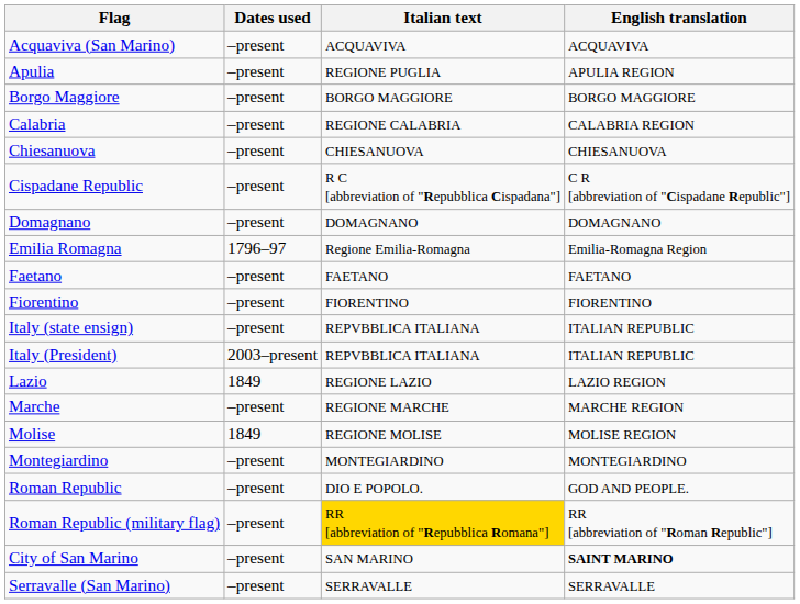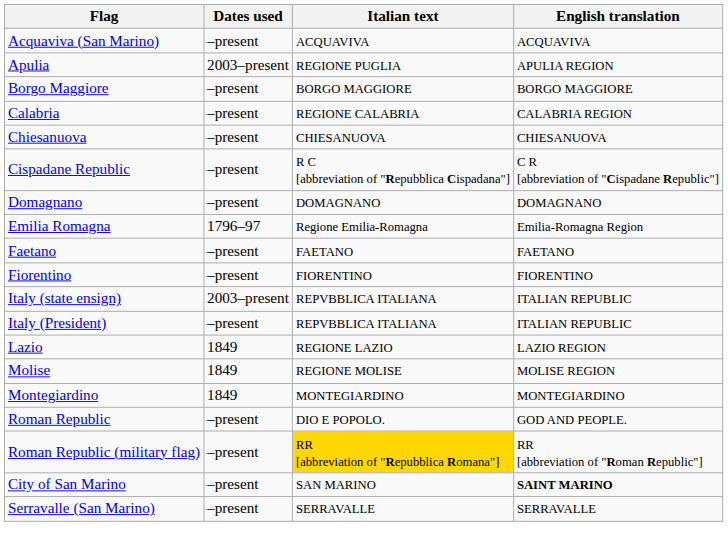 <table class="wikitable sortable noresize">
 <tr>
 <th>Flag</th>
 <th>Dates used</th>
 <th>Italian text</th>
 <th>English translation</th>
 </tr>
 <tr>
 <td> <a href='#'>Acquaviva (San Marino)</a></td>
 <td>–present</td>
 <td><small>ACQUAVIVA</small></td>
 <td><small>ACQUAVIVA</small></td>
 </tr>
 <tr>
 <td> <a href='#'>Apulia</a></td>
-<td>–present</td>
+<td>2003–present</td>
 <td><small>REGIONE PUGLIA</small></td>
 <td><small>APULIA REGION</small></td>
 </tr>
 <tr>
 <td> <a href='#'>Borgo Maggiore</a></td>
 <td>–present</td>
 <td><small>BORGO MAGGIORE</small></td>
 <td><small>BORGO MAGGIORE</small></td>
 </tr>
 <tr>
 <td> <a href='#'>Calabria</a></td>
 <td>–present</td>
 <td><small>REGIONE CALABRIA</small></td>
 <td><small>CALABRIA REGION</small></td>
 </tr>
 <tr>
 <td> <a href='#'>Chiesanuova</a></td>
 <td>–present</td>
 <td><small>CHIESANUOVA</small></td>
 <td><small>CHIESANUOVA</small></td>
 </tr>
 <tr>
 <td> <a href='#'>Cispadane Republic</a></td>
 <td>–present</td>
 <td><small>R C<br>[abbreviation of "<strong>R</strong>epubblica <strong>C</strong>ispadana"]</small></td>
 <td><small>C R<br>[abbreviation of "<strong>C</strong>ispadane <strong>R</strong>epublic"]</small></td>
 </tr>
 <tr>
 <td> <a href='#'>Domagnano</a></td>
 <td>–present</td>
 <td><small>DOMAGNANO</small></td>
 <td><small>DOMAGNANO</small></td>
 </tr>
 <tr>
 <td><a href='#'>Emilia Romagna</a></td>
 <td>1796–97</td>
 <td><small>Regione Emilia-Romagna</small></td>
 <td><small>Emilia-Romagna Region</small></td>
 </tr>
 <tr>
 <td> <a href='#'>Faetano</a></td>
 <td>–present</td>
 <td><small>FAETANO</small></td>
 <td><small>FAETANO</small></td>
 </tr>
 <tr>
 <td> <a href='#'>Fiorentino</a></td>
 <td>–present</td>
 <td><small>FIORENTINO</small></td>
 <td><small>FIORENTINO</small></td>
 </tr>
 <tr>
 <td> <a href='#'>Italy (state ensign)</a></td>
-<td>–present</td>
+<td>2003–present</td>
 <td><small>REPVBBLICA ITALIANA</small></td>
 <td><small>ITALIAN REPUBLIC</small></td>
 </tr>
 <tr>
 <td> <a href='#'>Italy (President)</a></td>
-<td>2003–present</td>
+<td>–present</td>
 <td><small>REPVBBLICA ITALIANA</small></td>
 <td><small>ITALIAN REPUBLIC</small></td>
 </tr>
 <tr>
 <td> <a href='#'>Lazio</a></td>
 <td>1849</td>
 <td><small>REGIONE LAZIO</small></td>
 <td><small>LAZIO REGION</small></td>
 </tr>
 <tr>
-<td> <a href='#'>Marche</a></td>
-<td>–present</td>
-<td><small>REGIONE MARCHE</small></td>
-<td><small>MARCHE REGION</small></td>
-</tr>
-<tr>
 <td> <a href='#'>Molise</a></td>
 <td>1849</td>
 <td><small>REGIONE MOLISE</small></td>
 <td><small>MOLISE REGION</small></td>
 </tr>
 <tr>
 <td> <a href='#'>Montegiardino</a></td>
-<td>–present</td>
+<td>1849</td>
 <td><small>MONTEGIARDINO</small></td>
 <td><small>MONTEGIARDINO</small></td>
 </tr>
 <tr>
 <td> <a href='#'>Roman Republic</a></td>
 <td>–present</td>
 <td><small>DIO E POPOLO.</small></td>
 <td><small>GOD AND PEOPLE.</small></td>
 </tr>
 <tr>
 <td> <a href='#'>Roman Republic (military flag)</a></td>
 <td>–present</td>
 <td style="background: gold;"><small>RR<br>[abbreviation of "<strong>R</strong>epubblica <strong>R</strong>omana"]</small></td>
 <td><small>RR<br>[abbreviation of "<strong>R</strong>oman <strong>R</strong>epublic"]</small></td>
 </tr>
 <tr>
 <td> <a href='#'>City of San Marino</a></td>
 <td>–present</td>
 <td><small>SAN MARINO</small></td>
 <td><strong><small>SAINT MARINO</small></strong></td>
 </tr>
 <tr>
 <td> <a href='#'>Serravalle (San Marino)</a></td>
 <td>–present</td>
 <td><small>SERRAVALLE</small></td>
 <td><small>SERRAVALLE</small></td>
 </tr>
 </table>
